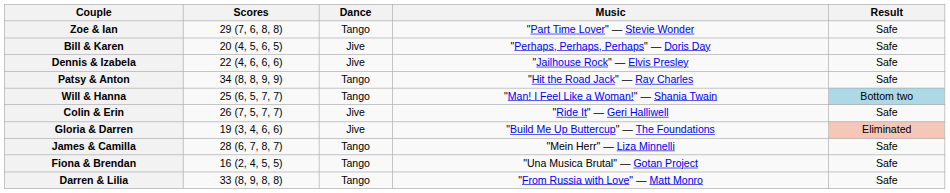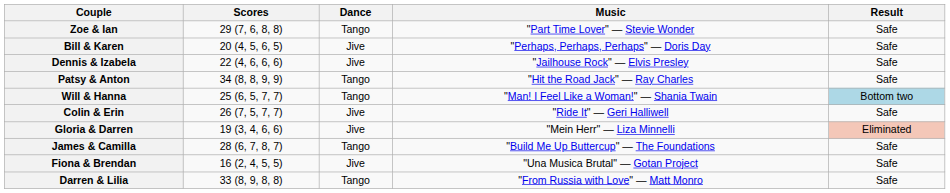 <table class="wikitable sortable" style="text-align:center; width:90%">
 <tr>
 <th scope="col">Couple</th>
 <th scope="col">Scores</th>
 <th scope="col" class="unsortable">Dance</th>
 <th scope="col" class="unsortable">Music</th>
 <th scope="col" class="unsortable">Result</th>
 </tr>
 <tr>
 <th scope="row">Zoe & Ian</th>
 <td>29 (7, 6, 8, 8)</td>
 <td>Tango</td>
 <td>"<a href='#'>Part Time Lover</a>" — <a href='#'>Stevie Wonder</a></td>
 <td>Safe</td>
 </tr>
 <tr>
 <th scope="row">Bill & Karen</th>
 <td>20 (4, 5, 6, 5)</td>
 <td>Jive</td>
 <td>"<a href='#'>Perhaps, Perhaps, Perhaps</a>" — <a href='#'>Doris Day</a></td>
 <td>Safe</td>
 </tr>
 <tr>
 <th scope="row">Dennis & Izabela</th>
 <td>22 (4, 6, 6, 6)</td>
 <td>Jive</td>
 <td>"<a href='#'>Jailhouse Rock</a>" — <a href='#'>Elvis Presley</a></td>
 <td>Safe</td>
 </tr>
 <tr>
 <th scope="row">Patsy & Anton</th>
 <td>34 (8, 8, 9, 9)</td>
 <td>Tango</td>
 <td>"<a href='#'>Hit the Road Jack</a>" — <a href='#'>Ray Charles</a></td>
 <td>Safe</td>
 </tr>
 <tr>
 <th scope="row">Will & Hanna</th>
 <td>25 (6, 5, 7, 7)</td>
 <td>Tango</td>
 <td>"<a href='#'>Man! I Feel Like a Woman!</a>" — <a href='#'>Shania Twain</a></td>
 <td bgcolor="lightblue">Bottom two</td>
 </tr>
 <tr>
 <th scope="row">Colin & Erin</th>
 <td>26 (7, 5, 7, 7)</td>
 <td>Jive</td>
 <td>"<a href='#'>Ride It</a>" — <a href='#'>Geri Halliwell</a></td>
 <td>Safe</td>
 </tr>
 <tr>
 <th scope="row">Gloria & Darren</th>
 <td>19 (3, 4, 6, 6)</td>
 <td>Jive</td>
-<td>"<a href='#'>Build Me Up Buttercup</a>" — <a href='#'>The Foundations</a></td>
+<td>"Mein Herr" — <a href='#'>Liza Minnelli</a></td>
 <td bgcolor="f4c7b8">Eliminated</td>
 </tr>
 <tr>
 <th scope="row">James & Camilla</th>
 <td>28 (6, 7, 8, 7)</td>
 <td>Tango</td>
-<td>"Mein Herr" — <a href='#'>Liza Minnelli</a></td>
+<td>"<a href='#'>Build Me Up Buttercup</a>" — <a href='#'>The Foundations</a></td>
 <td>Safe</td>
 </tr>
 <tr>
 <th scope="row">Fiona & Brendan</th>
 <td>16 (2, 4, 5, 5)</td>
-<td>Tango</td>
+<td>Jive</td>
 <td>"Una Musica Brutal" — <a href='#'>Gotan Project</a></td>
 <td>Safe</td>
 </tr>
 <tr>
 <th scope="row">Darren & Lilia</th>
 <td>33 (8, 9, 8, 8)</td>
 <td>Tango</td>
 <td>"<a href='#'>From Russia with Love</a>" — <a href='#'>Matt Monro</a></td>
 <td>Safe</td>
 </tr>
 </table>
